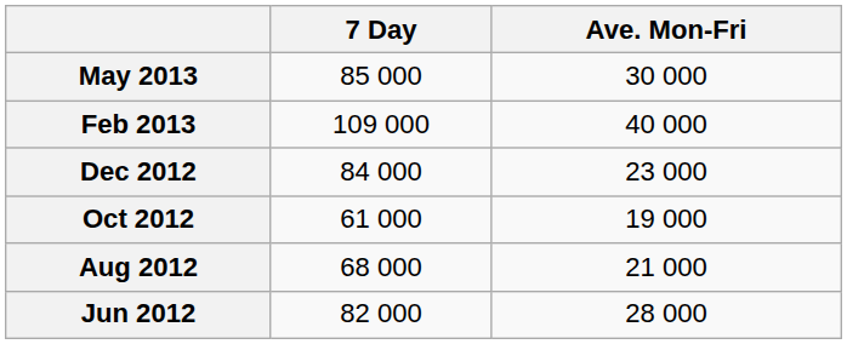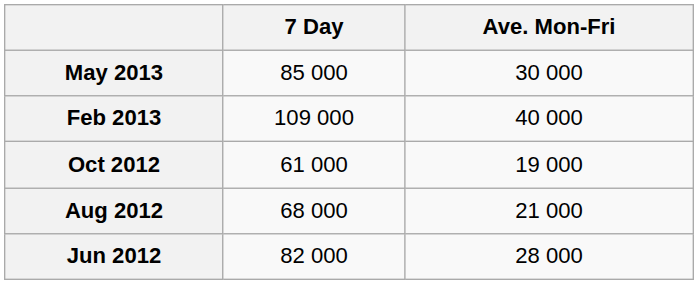 <table class="wikitable sortable" style="text-align:center; width:500px; height:200px;">
 <tr>
 <th></th>
 <th>7 Day</th>
 <th>Ave. Mon-Fri</th>
 </tr>
 <tr>
 <th scope="row">May 2013</th>
 <td>85 000</td>
 <td>30 000</td>
 </tr>
 <tr>
 <th scope="row">Feb 2013</th>
 <td>109 000</td>
 <td>40 000</td>
 </tr>
 <tr>
-<th scope="row">Dec 2012</th>
-<td>84 000</td>
-<td>23 000</td>
-</tr>
-<tr>
 <th scope="row">Oct 2012</th>
 <td>61 000</td>
 <td>19 000</td>
 </tr>
 <tr>
 <th scope="row">Aug 2012</th>
 <td>68 000</td>
 <td>21 000</td>
 </tr>
 <tr>
 <th scope="row">Jun 2012</th>
 <td>82 000</td>
 <td>28 000</td>
 </tr>
 </table>
